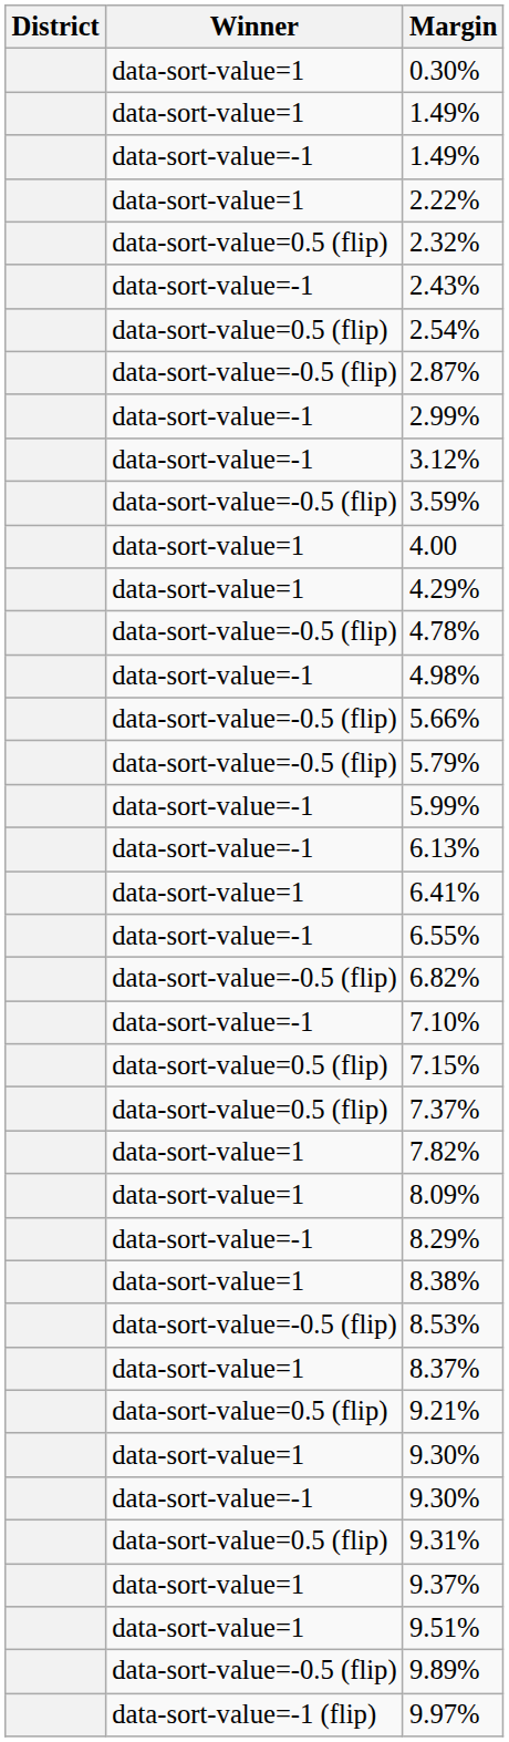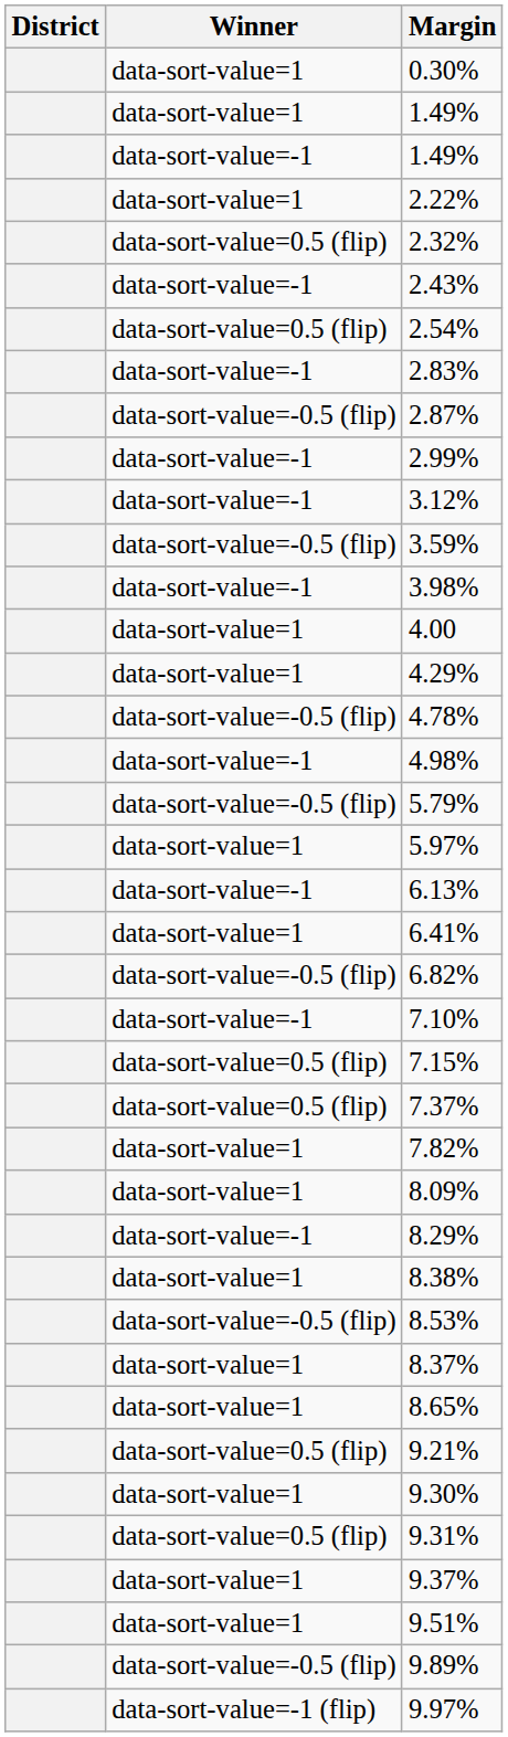 <table class="wikitable sortable mw-collapsible mw-collapsed">
 <tr>
 <th>District</th>
 <th>Winner</th>
 <th>Margin</th>
 </tr>
 <tr>
 <th></th>
 <td>data-sort-value=1 </td>
 <td>0.30%</td>
 </tr>
 <tr>
 <th></th>
 <td>data-sort-value=1 </td>
 <td>1.49%</td>
 </tr>
 <tr>
 <th></th>
 <td>data-sort-value=-1 </td>
 <td>1.49%</td>
 </tr>
 <tr>
 <th></th>
 <td>data-sort-value=1 </td>
 <td>2.22%</td>
 </tr>
 <tr>
 <th></th>
 <td>data-sort-value=0.5  (flip)</td>
 <td>2.32%</td>
 </tr>
 <tr>
 <th></th>
 <td>data-sort-value=-1 </td>
 <td>2.43%</td>
 </tr>
 <tr>
 <th></th>
 <td>data-sort-value=0.5  (flip)</td>
 <td>2.54%</td>
 </tr>
 <tr>
 <th></th>
+<td>data-sort-value=-1 </td>
+<td>2.83%</td>
+</tr>
+<tr>
+<th></th>
 <td>data-sort-value=-0.5  (flip)</td>
 <td>2.87%</td>
 </tr>
 <tr>
 <th></th>
 <td>data-sort-value=-1 </td>
 <td>2.99%</td>
 </tr>
 <tr>
 <th></th>
 <td>data-sort-value=-1 </td>
 <td>3.12%</td>
 </tr>
 <tr>
 <th></th>
 <td>data-sort-value=-0.5  (flip)</td>
 <td>3.59%</td>
+</tr>
+<tr>
+<th></th>
+<td>data-sort-value=-1 </td>
+<td>3.98%</td>
 </tr>
 <tr>
 <th></th>
 <td>data-sort-value=1 </td>
 <td>4.00</td>
 </tr>
 <tr>
 <th></th>
 <td>data-sort-value=1 </td>
 <td>4.29%</td>
 </tr>
 <tr>
 <th></th>
 <td>data-sort-value=-0.5  (flip)</td>
 <td>4.78%</td>
 </tr>
 <tr>
 <th></th>
 <td>data-sort-value=-1 </td>
 <td>4.98%</td>
 </tr>
 <tr>
 <th></th>
 <td>data-sort-value=-0.5  (flip)</td>
-<td>5.66%</td>
-</tr>
-<tr>
-<th></th>
-<td>data-sort-value=-0.5  (flip)</td>
 <td>5.79%</td>
 </tr>
 <tr>
 <th></th>
-<td>data-sort-value=-1 </td>
-<td>5.99%</td>
+<td>data-sort-value=1 </td>
+<td>5.97%</td>
 </tr>
 <tr>
 <th></th>
 <td>data-sort-value=-1 </td>
 <td>6.13%</td>
 </tr>
 <tr>
 <th></th>
 <td>data-sort-value=1 </td>
 <td>6.41%</td>
-</tr>
-<tr>
-<th></th>
-<td>data-sort-value=-1 </td>
-<td>6.55%</td>
 </tr>
 <tr>
 <th></th>
 <td>data-sort-value=-0.5  (flip)</td>
 <td>6.82%</td>
 </tr>
 <tr>
 <th></th>
 <td>data-sort-value=-1 </td>
 <td>7.10%</td>
 </tr>
 <tr>
 <th></th>
 <td>data-sort-value=0.5  (flip)</td>
 <td>7.15%</td>
 </tr>
 <tr>
 <th></th>
 <td>data-sort-value=0.5  (flip)</td>
 <td>7.37%</td>
 </tr>
 <tr>
 <th></th>
 <td>data-sort-value=1 </td>
 <td>7.82%</td>
 </tr>
 <tr>
 <th></th>
 <td>data-sort-value=1 </td>
 <td>8.09%</td>
 </tr>
 <tr>
 <th></th>
 <td>data-sort-value=-1 </td>
 <td>8.29%</td>
 </tr>
 <tr>
 <th></th>
 <td>data-sort-value=1 </td>
 <td>8.38%</td>
 </tr>
 <tr>
 <th></th>
 <td>data-sort-value=-0.5  (flip)</td>
 <td>8.53%</td>
 </tr>
 <tr>
 <th></th>
 <td>data-sort-value=1 </td>
 <td>8.37%</td>
 </tr>
 <tr>
 <th></th>
+<td>data-sort-value=1 </td>
+<td>8.65%</td>
+</tr>
+<tr>
+<th></th>
 <td>data-sort-value=0.5  (flip)</td>
 <td>9.21%</td>
 </tr>
 <tr>
 <th></th>
 <td>data-sort-value=1 </td>
-<td>9.30%</td>
-</tr>
-<tr>
-<th></th>
-<td>data-sort-value=-1 </td>
 <td>9.30%</td>
 </tr>
 <tr>
 <th></th>
 <td>data-sort-value=0.5  (flip)</td>
 <td>9.31%</td>
 </tr>
 <tr>
 <th></th>
 <td>data-sort-value=1 </td>
 <td>9.37%</td>
 </tr>
 <tr>
 <th></th>
 <td>data-sort-value=1 </td>
 <td>9.51%</td>
 </tr>
 <tr>
 <th></th>
 <td>data-sort-value=-0.5  (flip)</td>
 <td>9.89%</td>
 </tr>
 <tr>
 <th></th>
 <td>data-sort-value=-1  (flip)</td>
 <td>9.97%</td>
 </tr>
 </table>
